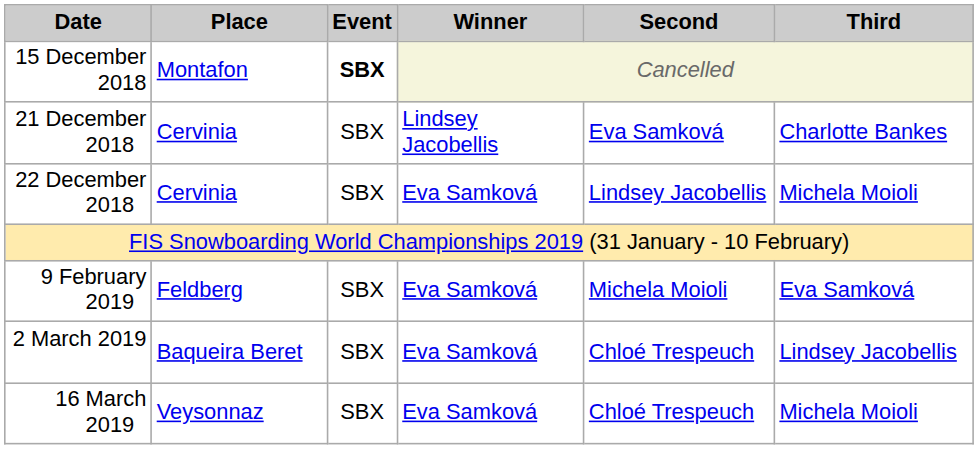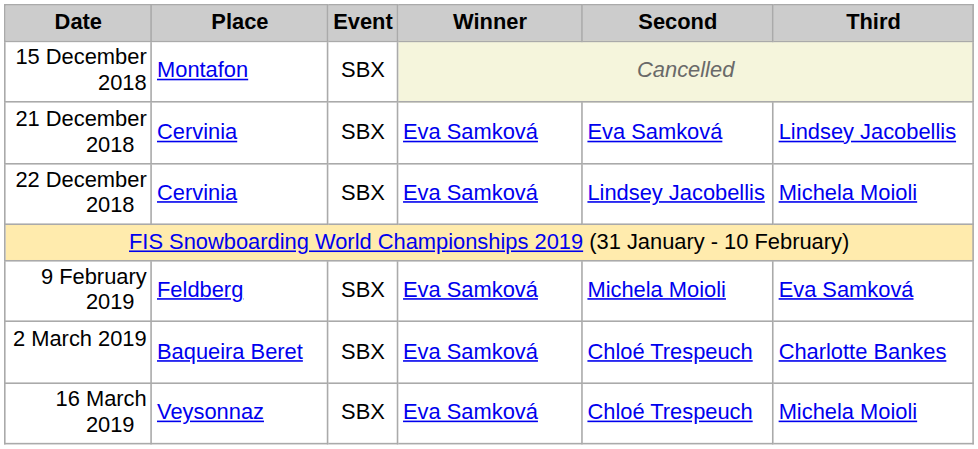 <table class="wikitable plainrowheaders" style="background:#fff; font-size:86%; line-height:16px; border:grey solid 1px; border-collapse:collapse;">
 <tr>
 <th scope="col" style="background:#ccc; width:120px;">Date</th>
 <th scope="col" style="background:#ccc; width:160px;">Place</th>
 <th scope="col" style="background:#ccc; width:30px;">Event</th>
 <th scope="col" style="background:#ccc; width:188px;">Winner</th>
 <th scope="col" style="background:#ccc; width:188px;">Second</th>
 <th scope="col" style="background:#ccc; width:208px;">Third</th>
 </tr>
 <tr>
 <td align="right">15 December 2018</td>
 <td> <a href='#'>Montafon</a></td>
-<td align="center"><strong>SBX</strong></td>
+<td align="center">SBX</td>
 <td colspan=5 align=center bgcolor="F5F5DC" style=color:#696969><em>Cancelled</em></td>
 </tr>
 <tr>
 <td align="right">21 December 2018  </td>
 <td> <a href='#'>Cervinia</a></td>
 <td align="center">SBX</td>
+<td> <a href='#'>Eva Samková</a></td>
+<td> <a href='#'>Eva Samková</a></td>
 <td> <a href='#'>Lindsey Jacobellis</a></td>
-<td> <a href='#'>Eva Samková</a></td>
-<td> <a href='#'>Charlotte Bankes</a></td>
 </tr>
 <tr>
 <td align="right">22 December 2018  </td>
 <td> <a href='#'>Cervinia</a></td>
 <td align="center">SBX</td>
 <td> <a href='#'>Eva Samková</a></td>
 <td> <a href='#'>Lindsey Jacobellis</a></td>
 <td> <a href='#'>Michela Moioli</a></td>
 </tr>
 <tr style="background:#FFEBAD">
 <td colspan="6" align="middle"><a href='#'>FIS Snowboarding World Championships 2019</a>  (31 January - 10 February)</td>
 </tr>
 <tr>
 <td align="right">9 February 2019  </td>
 <td> <a href='#'>Feldberg</a></td>
 <td align="center">SBX</td>
 <td> <a href='#'>Eva Samková</a></td>
 <td> <a href='#'>Michela Moioli</a></td>
 <td> <a href='#'>Eva Samková</a></td>
 </tr>
 <tr>
 <td align="right">2 March 2019  </td>
 <td> <a href='#'>Baqueira Beret</a></td>
 <td align="center">SBX</td>
 <td> <a href='#'>Eva Samková</a></td>
 <td> <a href='#'>Chloé Trespeuch</a></td>
-<td> <a href='#'>Lindsey Jacobellis</a></td>
+<td> <a href='#'>Charlotte Bankes</a></td>
 </tr>
 <tr>
 <td align="right">16 March 2019  </td>
 <td> <a href='#'>Veysonnaz</a></td>
 <td align="center">SBX</td>
 <td> <a href='#'>Eva Samková</a></td>
 <td> <a href='#'>Chloé Trespeuch</a></td>
 <td> <a href='#'>Michela Moioli</a></td>
 </tr>
 </table>
